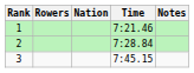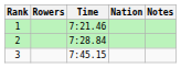 <table class="wikitable sortable" style=text-align:center>
 <tr>
 <th>Rank</th>
 <th>Rowers</th>
+<th>Time</th>
 <th>Nation</th>
-<th>Time</th>
 <th>Notes</th>
 </tr>
 <tr bgcolor=bbf3bb>
 <td>1</td>
 <td align=left></td>
+<td>7:21.46</td>
 <td align=left></td>
-<td>7:21.46</td>
 <td></td>
 </tr>
 <tr bgcolor=bbf3bb>
 <td>2</td>
 <td align=left></td>
+<td>7:28.84</td>
 <td align=left></td>
-<td>7:28.84</td>
 <td></td>
 </tr>
 <tr>
 <td>3</td>
 <td align=left></td>
+<td>7:45.15</td>
 <td align=left></td>
-<td>7:45.15</td>
 <td></td>
 </tr>
 </table>
